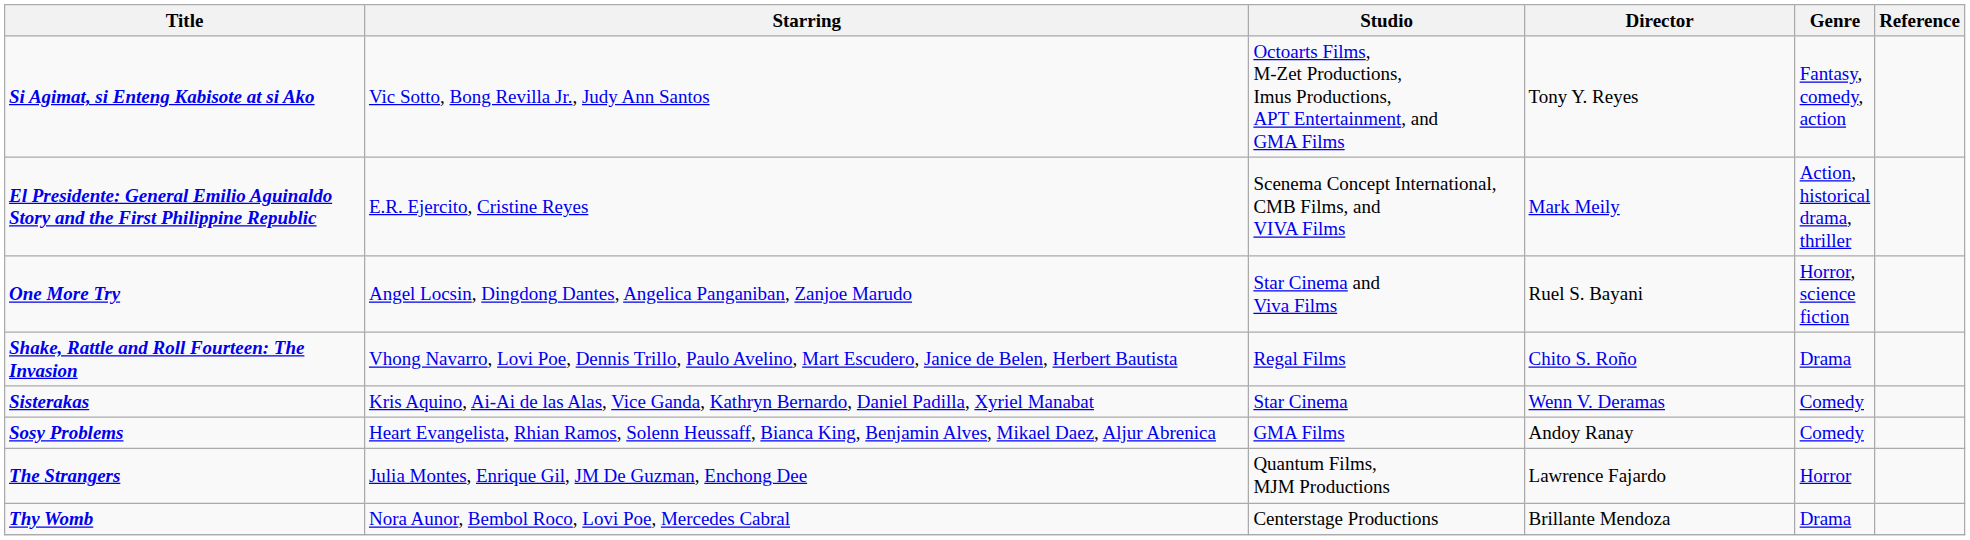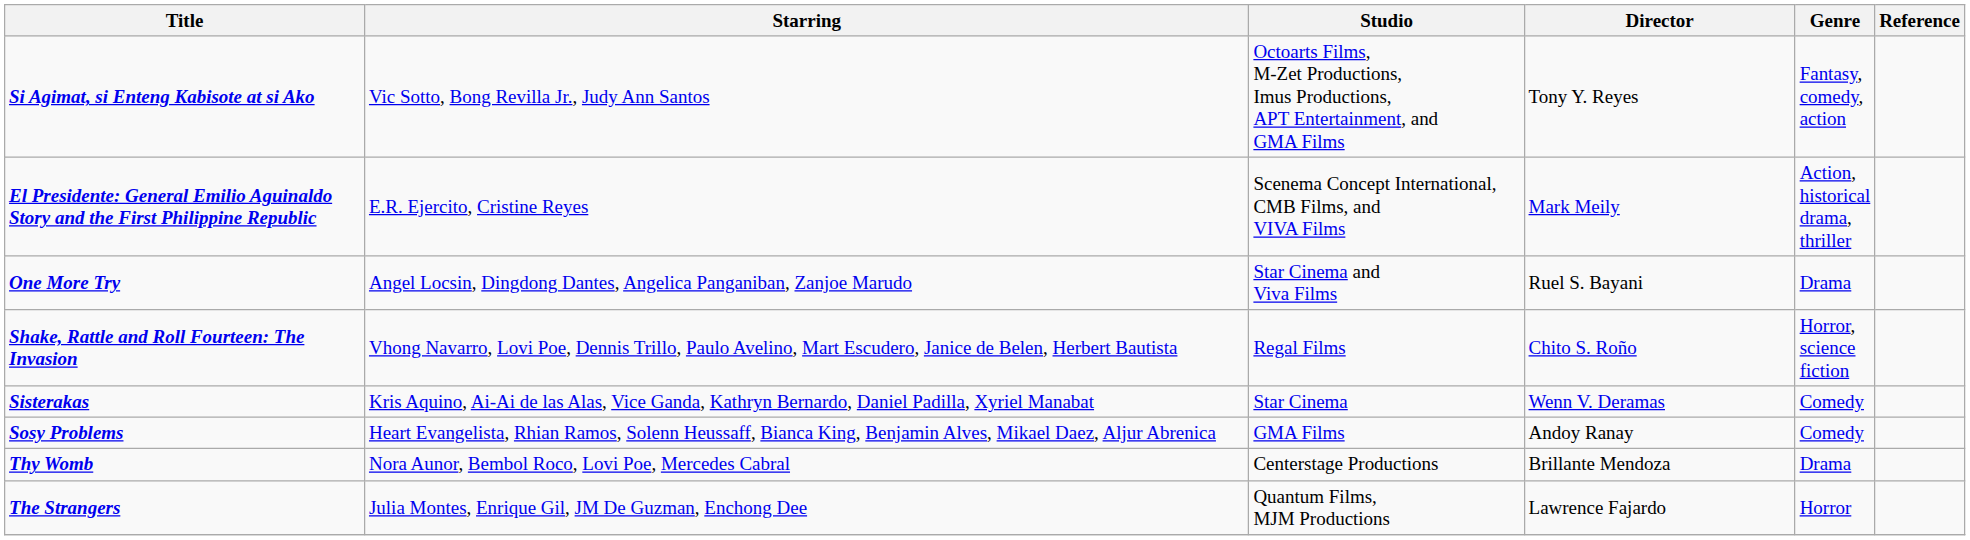 <table class="wikitable" style="font-size: 95%">
 <tr>
 <th width="20%">Title</th>
 <th width="50%">Starring</th>
 <th width="15%">Studio</th>
 <th width="15%">Director</th>
 <th>Genre</th>
 <th width="2%">Reference</th>
 </tr>
 <tr>
 <td><strong><em><a href='#'>Si Agimat, si Enteng Kabisote at si Ako</a></em></strong></td>
 <td><a href='#'>Vic Sotto</a>, <a href='#'>Bong Revilla Jr.</a>, <a href='#'>Judy Ann Santos</a></td>
 <td><a href='#'>Octoarts Films</a>, <br> M-Zet Productions, <br> Imus Productions, <br> <a href='#'>APT Entertainment</a>, and <br> <a href='#'>GMA Films</a></td>
 <td>Tony Y. Reyes</td>
 <td><a href='#'>Fantasy</a>, <a href='#'>comedy</a>, <a href='#'>action</a></td>
 <td></td>
 </tr>
 <tr>
 <td><strong><em><a href='#'>El Presidente: General Emilio Aguinaldo Story and the First Philippine Republic</a></em></strong></td>
 <td><a href='#'>E.R. Ejercito</a>, <a href='#'>Cristine Reyes</a></td>
 <td>Scenema Concept International, <br> CMB Films, and <br> <a href='#'>VIVA Films</a></td>
 <td><a href='#'>Mark Meily</a></td>
 <td><a href='#'>Action</a>, <a href='#'>historical drama</a>, <a href='#'>thriller</a></td>
 <td></td>
 </tr>
 <tr>
 <td><strong><em><a href='#'>One More Try</a></em></strong></td>
 <td><a href='#'>Angel Locsin</a>, <a href='#'>Dingdong Dantes</a>, <a href='#'>Angelica Panganiban</a>, <a href='#'>Zanjoe Marudo</a></td>
 <td><a href='#'>Star Cinema</a> and <br> <a href='#'>Viva Films</a></td>
 <td>Ruel S. Bayani</td>
-<td><a href='#'>Horror</a>, <a href='#'>science fiction</a></td>
+<td><a href='#'>Drama</a></td>
 <td></td>
 </tr>
 <tr>
 <td><strong><em><a href='#'>Shake, Rattle and Roll Fourteen: The Invasion</a></em></strong></td>
 <td><a href='#'>Vhong Navarro</a>, <a href='#'>Lovi Poe</a>, <a href='#'>Dennis Trillo</a>, <a href='#'>Paulo Avelino</a>, <a href='#'>Mart Escudero</a>, <a href='#'>Janice de Belen</a>, <a href='#'>Herbert Bautista</a></td>
 <td><a href='#'>Regal Films</a></td>
 <td><a href='#'>Chito S. Roño</a></td>
-<td><a href='#'>Drama</a></td>
+<td><a href='#'>Horror</a>, <a href='#'>science fiction</a></td>
 <td></td>
 </tr>
 <tr>
 <td><strong><em><a href='#'>Sisterakas</a></em></strong></td>
 <td><a href='#'>Kris Aquino</a>, <a href='#'>Ai-Ai de las Alas</a>, <a href='#'>Vice Ganda</a>, <a href='#'>Kathryn Bernardo</a>, <a href='#'>Daniel Padilla</a>, <a href='#'>Xyriel Manabat</a></td>
 <td><a href='#'>Star Cinema</a></td>
 <td><a href='#'>Wenn V. Deramas</a></td>
 <td><a href='#'>Comedy</a></td>
 <td></td>
 </tr>
 <tr>
 <td><strong><em><a href='#'>Sosy Problems</a></em></strong></td>
 <td><a href='#'>Heart Evangelista</a>, <a href='#'>Rhian Ramos</a>, <a href='#'>Solenn Heussaff</a>, <a href='#'>Bianca King</a>, <a href='#'>Benjamin Alves</a>, <a href='#'>Mikael Daez</a>, <a href='#'>Aljur Abrenica</a></td>
 <td><a href='#'>GMA Films</a></td>
 <td>Andoy Ranay</td>
 <td><a href='#'>Comedy</a></td>
 <td></td>
 </tr>
 <tr>
+<td><strong><em><a href='#'>Thy Womb</a></em></strong></td>
+<td><a href='#'>Nora Aunor</a>, <a href='#'>Bembol Roco</a>, <a href='#'>Lovi Poe</a>, <a href='#'>Mercedes Cabral</a></td>
+<td>Centerstage Productions</td>
+<td>Brillante Mendoza</td>
+<td><a href='#'>Drama</a></td>
+<td></td>
+</tr>
+<tr>
 <td><strong><em><a href='#'>The Strangers</a></em></strong></td>
 <td><a href='#'>Julia Montes</a>, <a href='#'>Enrique Gil</a>, <a href='#'>JM De Guzman</a>, <a href='#'>Enchong Dee</a></td>
 <td>Quantum Films, <br> MJM Productions</td>
 <td>Lawrence Fajardo</td>
 <td><a href='#'>Horror</a></td>
 <td></td>
 </tr>
 <tr>
-<td><strong><em><a href='#'>Thy Womb</a></em></strong></td>
-<td><a href='#'>Nora Aunor</a>, <a href='#'>Bembol Roco</a>, <a href='#'>Lovi Poe</a>, <a href='#'>Mercedes Cabral</a></td>
-<td>Centerstage Productions</td>
-<td>Brillante Mendoza</td>
-<td><a href='#'>Drama</a></td>
-<td></td>
-</tr>
-<tr>
 </tr>
 </table>
